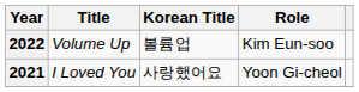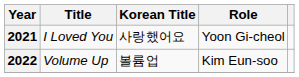 <table class="wikitable sortable plainrowheaders">
 <tr>
 <th scope="col">Year</th>
 <th scope="col">Title</th>
 <th scope="col">Korean Title</th>
 <th scope="col">Role</th>
 <th scope="col" class="unsortable"></th>
 </tr>
 <tr>
+<th scope="row">2021</th>
+<td><em>I Loved You</em></td>
+<td>사랑했어요</td>
+<td>Yoon Gi-cheol</td>
+<td></td>
+</tr>
+<tr>
 <th scope="row">2022</th>
 <td><em>Volume Up</em></td>
 <td>볼륨업</td>
 <td>Kim Eun-soo</td>
 <td></td>
 </tr>
 <tr>
-<th scope="row">2021</th>
-<td><em>I Loved You</em></td>
-<td>사랑했어요</td>
-<td>Yoon Gi-cheol</td>
-<td></td>
-</tr>
-<tr>
 </tr>
 </table>
